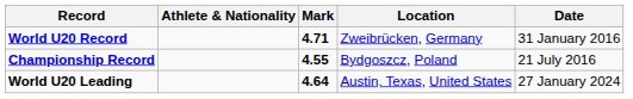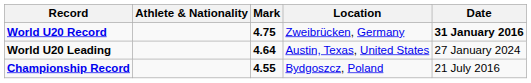 <table class="wikitable">
 <tr>
 <th scope="col">Record</th>
 <th scope="col">Athlete & Nationality</th>
 <th scope="col">Mark</th>
 <th scope="col">Location</th>
 <th scope="col">Date</th>
 </tr>
 <tr>
 <td><strong><a href='#'>World U20 Record</a></strong></td>
 <td></td>
-<td><strong>4.71</strong></td>
+<td><strong>4.75</strong></td>
 <td><a href='#'>Zweibrücken</a>, <a href='#'>Germany</a></td>
-<td>31 January 2016</td>
+<td><strong>31 January 2016</strong></td>
+</tr>
+<tr>
+<td><strong>World U20 Leading</strong></td>
+<td></td>
+<td><strong>4.64</strong></td>
+<td><a href='#'>Austin, Texas</a>, <a href='#'>United States</a></td>
+<td>27 January 2024</td>
 </tr>
 <tr>
 <td><strong><a href='#'>Championship Record</a></strong></td>
 <td></td>
 <td><strong>4.55</strong></td>
 <td><a href='#'>Bydgoszcz</a>, <a href='#'>Poland</a></td>
 <td>21 July 2016</td>
 </tr>
-<tr>
-<td><strong>World U20 Leading</strong></td>
-<td></td>
-<td><strong>4.64</strong></td>
-<td><a href='#'>Austin, Texas</a>, <a href='#'>United States</a></td>
-<td>27 January 2024</td>
-</tr>
 </table>
